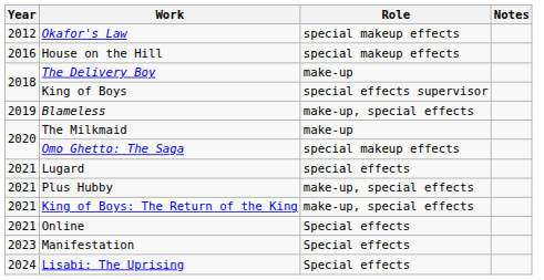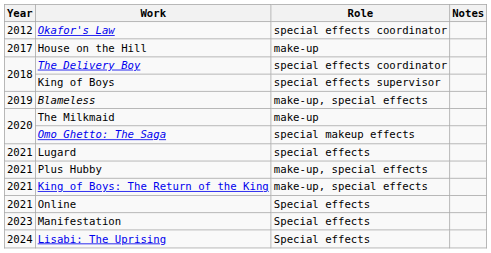 <table class="wikitable sortable">
 <tr>
 <th>Year</th>
 <th>Work</th>
 <th>Role</th>
 <th>Notes</th>
 </tr>
 <tr>
 <td>2012</td>
 <td><em><a href='#'>Okafor's Law</a></em></td>
-<td>special makeup effects</td>
+<td>special effects coordinator</td>
 <td></td>
 </tr>
 <tr>
-<td>2016</td>
+<td>2017</td>
 <td>House on the Hill</td>
-<td>special makeup effects</td>
+<td>make-up</td>
 <td></td>
 </tr>
 <tr>
 <td rowspan="2">2018</td>
 <td><em><a href='#'>The Delivery Boy</a></em></td>
-<td>make-up</td>
+<td>special effects coordinator</td>
 <td></td>
 </tr>
 <tr>
 <td>King of Boys</td>
 <td>special effects supervisor</td>
 <td></td>
 </tr>
 <tr>
 <td>2019</td>
 <td><em>Blameless</em></td>
 <td>make-up, special effects</td>
 <td></td>
 </tr>
 <tr>
 <td rowspan="2">2020</td>
 <td>The Milkmaid</td>
 <td>make-up</td>
 <td></td>
 </tr>
 <tr>
 <td><em><a href='#'>Omo Ghetto: The Saga</a></em></td>
 <td>special makeup effects</td>
 <td></td>
 </tr>
 <tr>
 <td>2021</td>
 <td>Lugard</td>
 <td>special effects</td>
 <td></td>
 </tr>
 <tr>
 <td>2021</td>
 <td>Plus Hubby</td>
 <td>make-up, special effects</td>
 <td></td>
 </tr>
 <tr>
 <td>2021</td>
 <td><a href='#'>King of Boys: The Return of the King</a></td>
 <td>make-up, special effects</td>
 <td></td>
 </tr>
 <tr>
 <td>2021</td>
 <td>Online</td>
 <td>Special effects</td>
 <td></td>
 </tr>
 <tr>
 <td>2023</td>
 <td>Manifestation</td>
 <td>Special effects</td>
 <td></td>
 </tr>
 <tr>
 <td>2024</td>
 <td><a href='#'>Lisabi: The Uprising</a></td>
 <td>Special effects</td>
 <td></td>
 </tr>
 </table>
